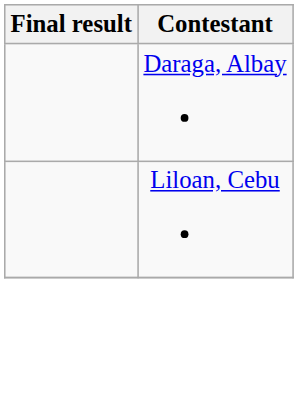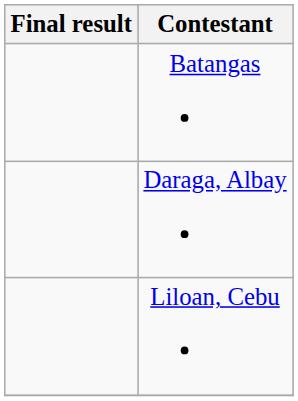 <table class="wikitable" style="text-align:center;">
 <tr>
 <th>Final result</th>
 <th>Contestant</th>
+</tr>
+<tr>
+<td></td>
+<td><a href='#'>Batangas</a><br><ul><li></li></ul></td>
 </tr>
 <tr>
 <td></td>
 <td><a href='#'>Daraga, Albay</a><br><ul><li></li></ul></td>
 </tr>
 <tr>
 <td></td>
 <td><a href='#'>Liloan, Cebu</a><br><ul><li></li></ul></td>
 </tr>
 <tr>
 </tr>
 </table>
